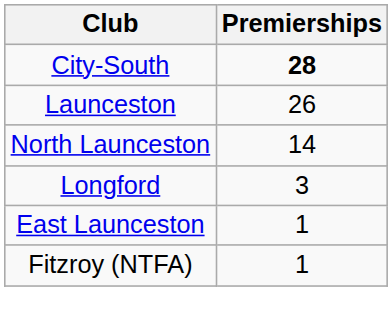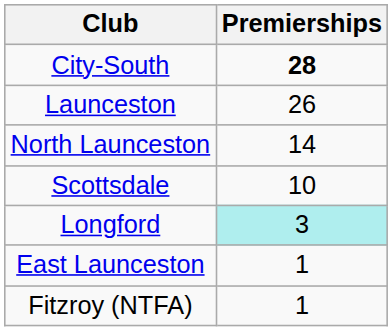 <table class="wikitable sortable" style="text-align:center">
 <tr>
 <th>Club</th>
 <th>Premierships</th>
 </tr>
 <tr>
 <td><a href='#'>City-South</a></td>
 <td><strong>28</strong></td>
 </tr>
 <tr>
 <td><a href='#'>Launceston</a></td>
 <td>26</td>
 </tr>
 <tr>
 <td><a href='#'>North Launceston</a></td>
 <td>14</td>
 </tr>
 <tr>
+<td><a href='#'>Scottsdale</a></td>
+<td>10</td>
+</tr>
+<tr>
 <td><a href='#'>Longford</a></td>
-<td>3</td>
+<td style="background: paleturquoise;">3</td>
 </tr>
 <tr>
 <td><a href='#'>East Launceston</a></td>
 <td>1</td>
 </tr>
 <tr>
 <td>Fitzroy (NTFA)</td>
 <td>1</td>
 </tr>
 </table>
